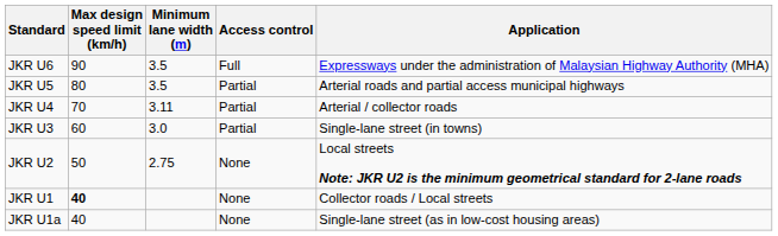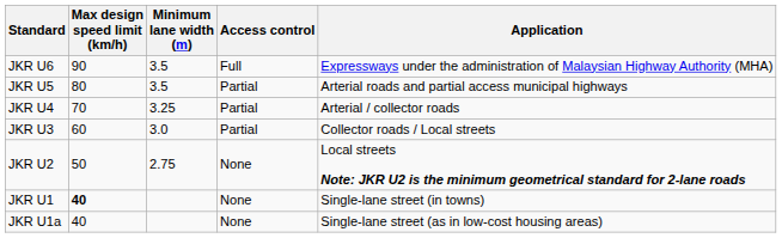 <table class="wikitable">
 <tr>
 <th>Standard</th>
 <th>Max design<br>speed limit<br>(km/h)</th>
 <th>Minimum <br>lane width<br>(<a href='#'>m</a>)</th>
 <th>Access control</th>
 <th>Application</th>
 </tr>
 <tr>
 <td>JKR U6</td>
 <td>90</td>
 <td>3.5</td>
 <td>Full</td>
 <td><a href='#'>Expressways</a> under the administration of <a href='#'>Malaysian Highway Authority</a> (MHA)</td>
 </tr>
 <tr>
 <td>JKR U5</td>
 <td>80</td>
 <td>3.5</td>
 <td>Partial</td>
 <td>Arterial roads and partial access municipal highways</td>
 </tr>
 <tr>
 <td>JKR U4</td>
 <td>70</td>
-<td>3.11</td>
+<td>3.25</td>
 <td>Partial</td>
 <td>Arterial / collector roads</td>
 </tr>
 <tr>
 <td>JKR U3</td>
 <td>60</td>
 <td>3.0</td>
 <td>Partial</td>
-<td>Single-lane street (in towns)</td>
+<td>Collector roads / Local streets</td>
 </tr>
 <tr>
 <td>JKR U2</td>
 <td>50</td>
 <td>2.75</td>
 <td>None</td>
 <td>Local streets<br><br><strong><em>Note:<strong> JKR U2 is the minimum geometrical standard for 2-lane roads<em></td>
 </tr>
 <tr>
 <td>JKR U1</td>
 <td><strong>40</strong></td>
 <td></td>
 <td>None</td>
-<td>Collector roads / Local streets</td>
+<td>Single-lane street (in towns)</td>
 </tr>
 <tr>
 <td>JKR U1a</td>
 <td>40</td>
 <td></td>
 <td>None</td>
 <td>Single-lane street (as in low-cost housing areas)</td>
 </tr>
 </table>
